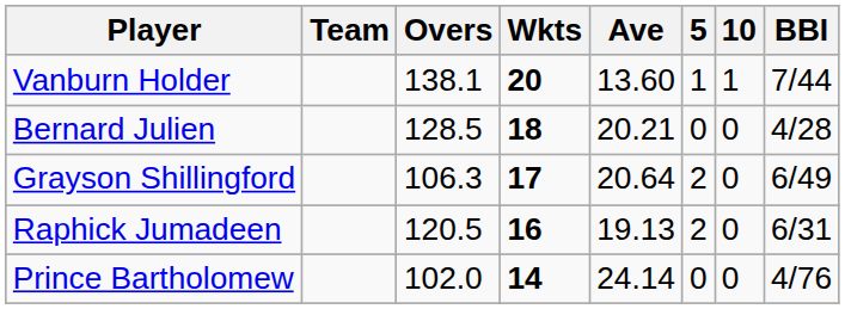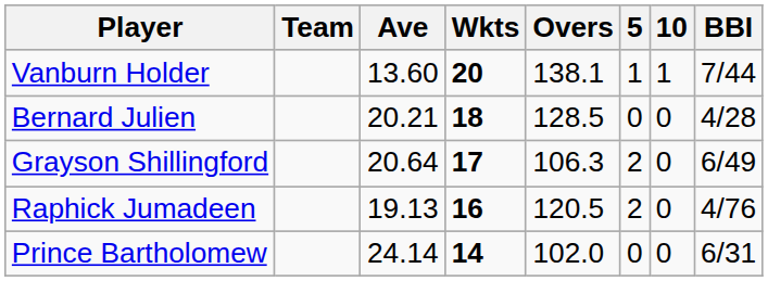 <table class="wikitable">
 <tr>
 <th>Player</th>
 <th>Team</th>
+<th>Ave</th>
+<th>Wkts</th>
 <th>Overs</th>
-<th>Wkts</th>
-<th>Ave</th>
 <th>5</th>
 <th>10</th>
 <th>BBI</th>
 </tr>
 <tr>
 <td><a href='#'>Vanburn Holder</a></td>
 <td></td>
+<td>13.60</td>
+<td><strong>20</strong></td>
 <td>138.1</td>
-<td><strong>20</strong></td>
-<td>13.60</td>
 <td>1</td>
 <td>1</td>
 <td>7/44</td>
 </tr>
 <tr>
 <td><a href='#'>Bernard Julien</a></td>
 <td></td>
+<td>20.21</td>
+<td><strong>18</strong></td>
 <td>128.5</td>
-<td><strong>18</strong></td>
-<td>20.21</td>
 <td>0</td>
 <td>0</td>
 <td>4/28</td>
 </tr>
 <tr>
 <td><a href='#'>Grayson Shillingford</a></td>
 <td></td>
+<td>20.64</td>
+<td><strong>17</strong></td>
 <td>106.3</td>
-<td><strong>17</strong></td>
-<td>20.64</td>
 <td>2</td>
 <td>0</td>
 <td>6/49</td>
 </tr>
 <tr>
 <td><a href='#'>Raphick Jumadeen</a></td>
 <td></td>
+<td>19.13</td>
+<td><strong>16</strong></td>
 <td>120.5</td>
-<td><strong>16</strong></td>
-<td>19.13</td>
 <td>2</td>
 <td>0</td>
-<td>6/31</td>
+<td>4/76</td>
 </tr>
 <tr>
 <td><a href='#'>Prince Bartholomew</a></td>
 <td></td>
+<td>24.14</td>
+<td><strong>14</strong></td>
 <td>102.0</td>
-<td><strong>14</strong></td>
-<td>24.14</td>
 <td>0</td>
 <td>0</td>
-<td>4/76</td>
+<td>6/31</td>
 </tr>
 </table>
